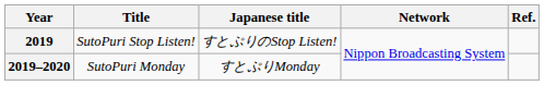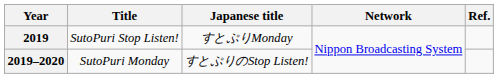 <table class="wikitable plainrowheaders" style="font-size:small; text-align:center">
 <tr>
 <th>Year</th>
 <th>Title</th>
 <th>Japanese title</th>
 <th>Network</th>
 <th>Ref.</th>
 </tr>
 <tr>
 <th scope="row">2019</th>
 <td><em>SutoPuri Stop Listen!</em></td>
-<td><em>すとぷりのStop Listen!</em></td>
+<td><em>すとぷりMonday</em></td>
 <td rowspan="2"><a href='#'>Nippon Broadcasting System</a></td>
 <td></td>
 </tr>
 <tr>
 <th scope="row">2019–2020</th>
 <td><em>SutoPuri Monday</em></td>
-<td><em>すとぷりMonday</em></td>
+<td><em>すとぷりのStop Listen!</em></td>
 <td></td>
 </tr>
 </table>
